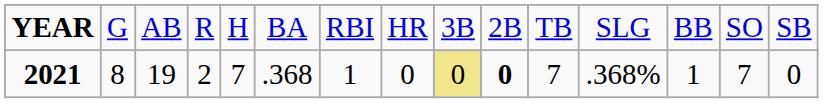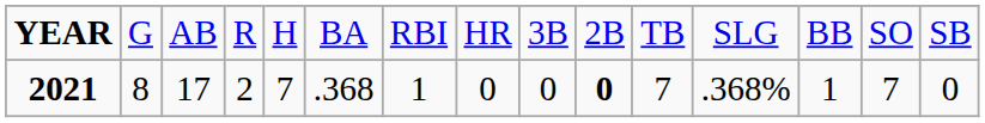 <table class="wikitable">
 <tr align=center>
 <td><strong>YEAR</strong></td>
 <td><a href='#'>G</a></td>
 <td><a href='#'>AB</a></td>
 <td><a href='#'>R</a></td>
 <td><a href='#'>H</a></td>
 <td><a href='#'>BA</a></td>
 <td><a href='#'>RBI</a></td>
 <td><a href='#'>HR</a></td>
 <td><a href='#'>3B</a></td>
 <td><a href='#'>2B</a></td>
 <td><a href='#'>TB</a></td>
 <td><a href='#'>SLG</a></td>
 <td><a href='#'>BB</a></td>
 <td><a href='#'>SO</a></td>
 <td><a href='#'>SB</a></td>
 </tr>
 <tr align=center>
 <td><strong>2021</strong></td>
 <td>8</td>
-<td>19</td>
+<td>17</td>
 <td>2</td>
 <td>7</td>
 <td>.368</td>
 <td>1</td>
 <td>0</td>
-<td style="background: khaki;">0</td>
+<td>0</td>
 <td><strong>0</strong></td>
 <td>7</td>
 <td>.368%</td>
 <td>1</td>
 <td>7</td>
 <td>0</td>
 </tr>
 </table>
